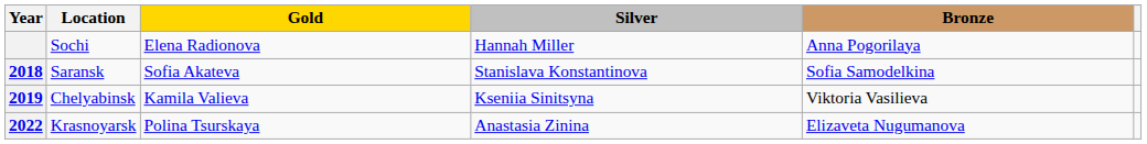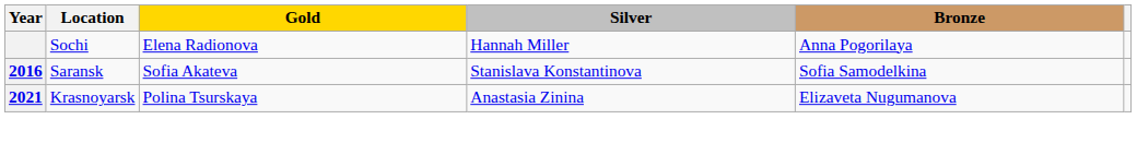 <table class="wikitable unsortable" style="text-align:left; width:85%">
 <tr>
 <th scope="col" style="text-align:center">Year</th>
 <th scope="col" style="text-align:center">Location</th>
 <td scope="col" style="text-align:center; width:30%; background:gold"><strong>Gold</strong></td>
 <td scope="col" style="text-align:center; width:30%; background:silver"><strong>Silver</strong></td>
 <td scope="col" style="text-align:center; width:30%; background:#c96"><strong>Bronze</strong></td>
 <th scope="col" style="text-align:center"></th>
 </tr>
 <tr>
 <th scope="row" style="text-align:left"></th>
 <td><a href='#'>Sochi</a></td>
 <td> <a href='#'>Elena Radionova</a></td>
 <td> <a href='#'>Hannah Miller</a></td>
 <td> <a href='#'>Anna Pogorilaya</a></td>
 <td></td>
 </tr>
 <tr>
-<th scope="row" style="text-align:left"><a href='#'>2018</a></th>
+<th scope="row" style="text-align:left"><a href='#'>2016</a></th>
 <td><a href='#'>Saransk</a></td>
 <td> <a href='#'>Sofia Akateva</a></td>
 <td> <a href='#'>Stanislava Konstantinova</a></td>
 <td> <a href='#'>Sofia Samodelkina</a></td>
 <td></td>
 </tr>
 <tr>
-<th scope="row" style="text-align:left"><a href='#'>2019</a></th>
-<td><a href='#'>Chelyabinsk</a></td>
-<td> <a href='#'>Kamila Valieva</a></td>
-<td> <a href='#'>Kseniia Sinitsyna</a></td>
-<td> Viktoria Vasilieva</td>
-<td></td>
-</tr>
-<tr>
-<th scope="row" style="text-align:left"><a href='#'>2022</a></th>
+<th scope="row" style="text-align:left"><a href='#'>2021</a></th>
 <td><a href='#'>Krasnoyarsk</a></td>
 <td> <a href='#'>Polina Tsurskaya</a></td>
 <td> <a href='#'>Anastasia Zinina</a></td>
 <td> <a href='#'>Elizaveta Nugumanova</a></td>
 <td></td>
 </tr>
 </table>
